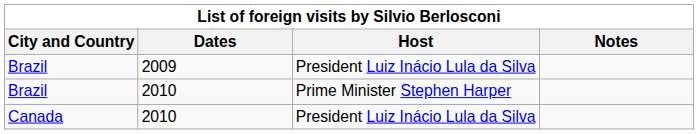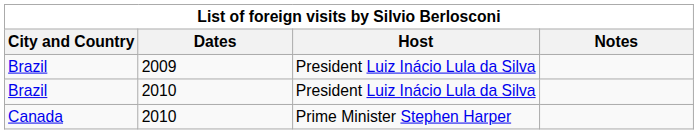 <table class="wikitable mw-collapsible mw-collapsed" cellspacing="0" cellpadding="0">
 <tr>
 <td colspan="4" bgcolor="white" align="center" style="color:black;"><strong>List of foreign visits by Silvio Berlosconi</strong></td>
 </tr>
 <tr bgcolor="#efefef">
 <th rowspan="1">City and Country</th>
 <th rowspan="1" width="150" align="center">Dates</th>
 <th colspan="1" align="center">Host</th>
 <th rowspan="1" width="150" align="center">Notes</th>
 </tr>
 <tr>
 <td><a href='#'>Brazil</a></td>
 <td>2009</td>
 <td>President <a href='#'>Luiz Inácio Lula da Silva</a></td>
 <td></td>
 </tr>
 <tr>
 <td><a href='#'>Brazil</a></td>
 <td>2010</td>
-<td>Prime Minister <a href='#'>Stephen Harper</a></td>
+<td>President <a href='#'>Luiz Inácio Lula da Silva</a></td>
 <td></td>
 </tr>
 <tr>
 <td><a href='#'>Canada</a></td>
 <td>2010</td>
-<td>President <a href='#'>Luiz Inácio Lula da Silva</a></td>
+<td>Prime Minister <a href='#'>Stephen Harper</a></td>
 <td></td>
 </tr>
 </table>
